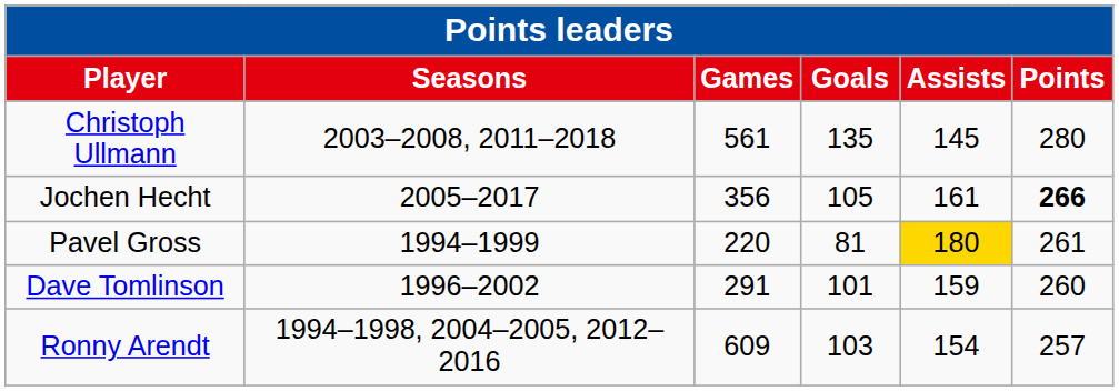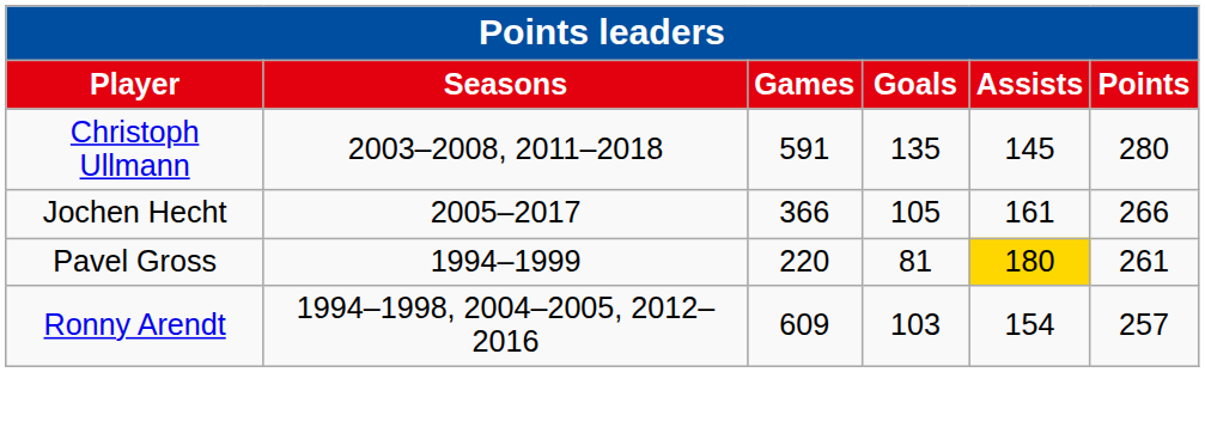 <table class="wikitable sortable" style="text-align:center">
 <tr>
 <td colspan="6" style= "background: #004e9f; color: #ffffff"><big><strong>Points leaders</strong></big></td>
 </tr>
 <tr>
 <th width=130px style="background: #e3000f; color: #ffffff">Player</th>
 <th width=250px style="background: #e3000f; color: #ffffff">Seasons</th>
 <th width=50px style="background: #e3000f; color: #ffffff">Games</th>
 <th width=50px style="background: #e3000f; color: #ffffff">Goals</th>
 <th width=50px style="background: #e3000f; color: #ffffff">Assists</th>
 <th width=50px style="background: #e3000f; color: #ffffff">Points</th>
 </tr>
 <tr style="text-align:center;">
 <td><a href='#'>Christoph Ullmann</a></td>
 <td>2003–2008, 2011–2018</td>
-<td>561</td>
+<td>591</td>
 <td>135</td>
 <td>145</td>
 <td>280</td>
 </tr>
 <tr style="text-align:center;">
 <td>Jochen Hecht</td>
 <td>2005–2017</td>
-<td>356</td>
+<td>366</td>
 <td>105</td>
 <td>161</td>
-<td><strong>266</strong></td>
+<td>266</td>
 </tr>
 <tr style="text-align:center;">
 <td>Pavel Gross</td>
 <td>1994–1999</td>
 <td>220</td>
 <td>81</td>
 <td style="background: gold;">180</td>
 <td>261</td>
 </tr>
 <tr style="text-align:center;">
-<td><a href='#'>Dave Tomlinson</a></td>
-<td>1996–2002</td>
-<td>291</td>
-<td>101</td>
-<td>159</td>
-<td>260</td>
-</tr>
-<tr style="text-align:center;">
 <td><a href='#'>Ronny Arendt</a></td>
 <td>1994–1998, 2004–2005, 2012–2016</td>
 <td>609</td>
 <td>103</td>
 <td>154</td>
 <td>257</td>
 </tr>
 </table>
